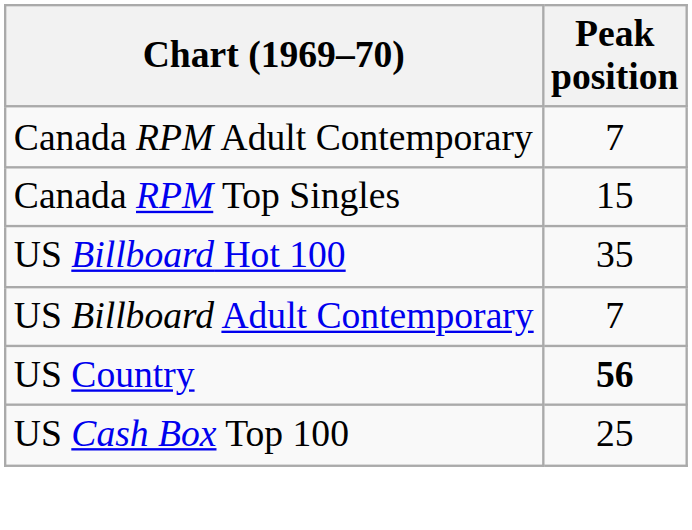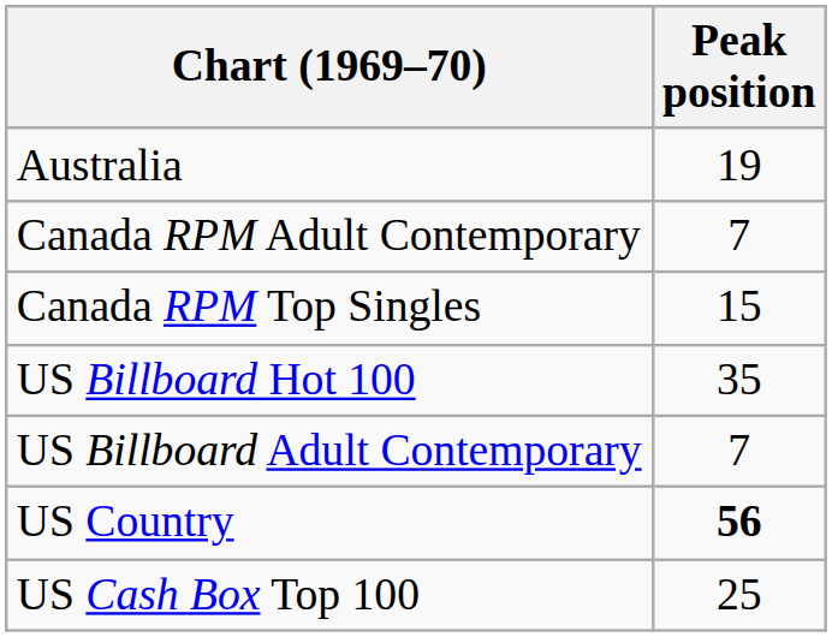 <table class="wikitable sortable" border="1">
 <tr>
 <th>Chart (1969–70)</th>
 <th>Peak<br>position</th>
+</tr>
+<tr>
+<td>Australia</td>
+<td style="text-align:center;">19</td>
 </tr>
 <tr>
 <td>Canada <em>RPM</em> Adult Contemporary</td>
 <td style="text-align:center;">7</td>
 </tr>
 <tr>
 <td>Canada <em><a href='#'>RPM</a></em> Top Singles</td>
 <td style="text-align:center;">15</td>
 </tr>
 <tr>
 <td>US <a href='#'><em>Billboard</em> Hot 100</a></td>
 <td style="text-align:center;">35</td>
 </tr>
 <tr>
 <td>US <em>Billboard</em> <a href='#'>Adult Contemporary</a></td>
 <td style="text-align:center;">7</td>
 </tr>
 <tr>
 <td>US <a href='#'>Country</a></td>
 <td style="text-align:center;"><strong>56</strong></td>
 </tr>
 <tr>
 <td>US <a href='#'><em>Cash Box</em></a> Top 100</td>
 <td align="center">25</td>
 </tr>
 </table>
